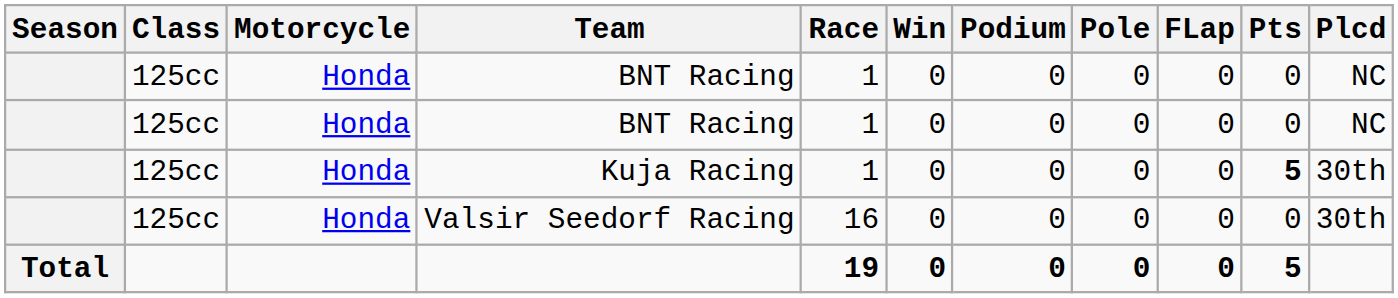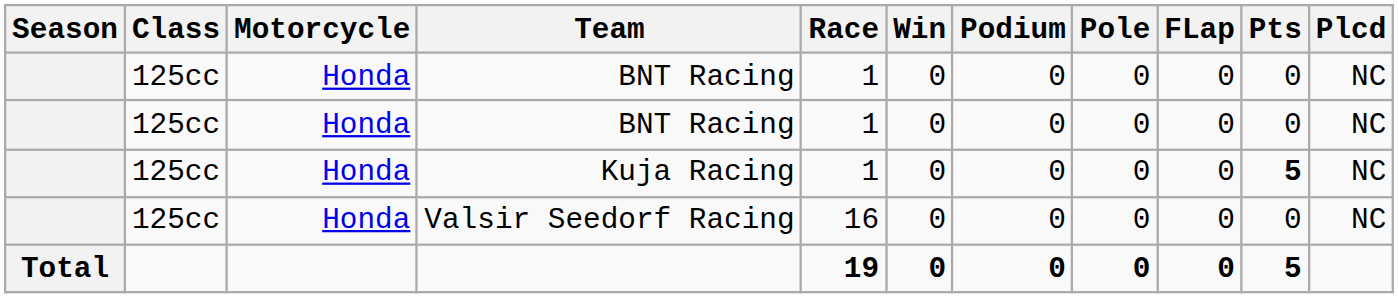 <table class="wikitable" style=text-align:right>
 <tr>
 <th>Season</th>
 <th>Class</th>
 <th>Motorcycle</th>
 <th>Team</th>
 <th>Race</th>
 <th>Win</th>
 <th>Podium</th>
 <th>Pole</th>
 <th>FLap</th>
 <th>Pts</th>
 <th>Plcd</th>
 </tr>
 <tr>
 <th></th>
 <td>125cc</td>
 <td><a href='#'>Honda</a></td>
 <td>BNT Racing</td>
 <td>1</td>
 <td>0</td>
 <td>0</td>
 <td>0</td>
 <td>0</td>
 <td>0</td>
 <td>NC</td>
 </tr>
 <tr>
 <th></th>
 <td>125cc</td>
 <td><a href='#'>Honda</a></td>
 <td>BNT Racing</td>
 <td>1</td>
 <td>0</td>
 <td>0</td>
 <td>0</td>
 <td>0</td>
 <td>0</td>
 <td>NC</td>
 </tr>
 <tr>
 <th></th>
 <td>125cc</td>
 <td><a href='#'>Honda</a></td>
 <td>Kuja Racing</td>
 <td>1</td>
 <td>0</td>
 <td>0</td>
 <td>0</td>
 <td>0</td>
 <td><strong>5</strong></td>
-<td>30th</td>
+<td>NC</td>
 </tr>
 <tr>
 <th></th>
 <td>125cc</td>
 <td><a href='#'>Honda</a></td>
 <td>Valsir Seedorf Racing</td>
 <td>16</td>
 <td>0</td>
 <td>0</td>
 <td>0</td>
 <td>0</td>
 <td>0</td>
-<td>30th</td>
+<td>NC</td>
 </tr>
 <tr>
 <th>Total</th>
 <td></td>
 <td></td>
 <td></td>
 <td><strong>19</strong></td>
 <td><strong>0</strong></td>
 <td><strong>0</strong></td>
 <td><strong>0</strong></td>
 <td><strong>0</strong></td>
 <td><strong>5</strong></td>
 <td></td>
 </tr>
 </table>
